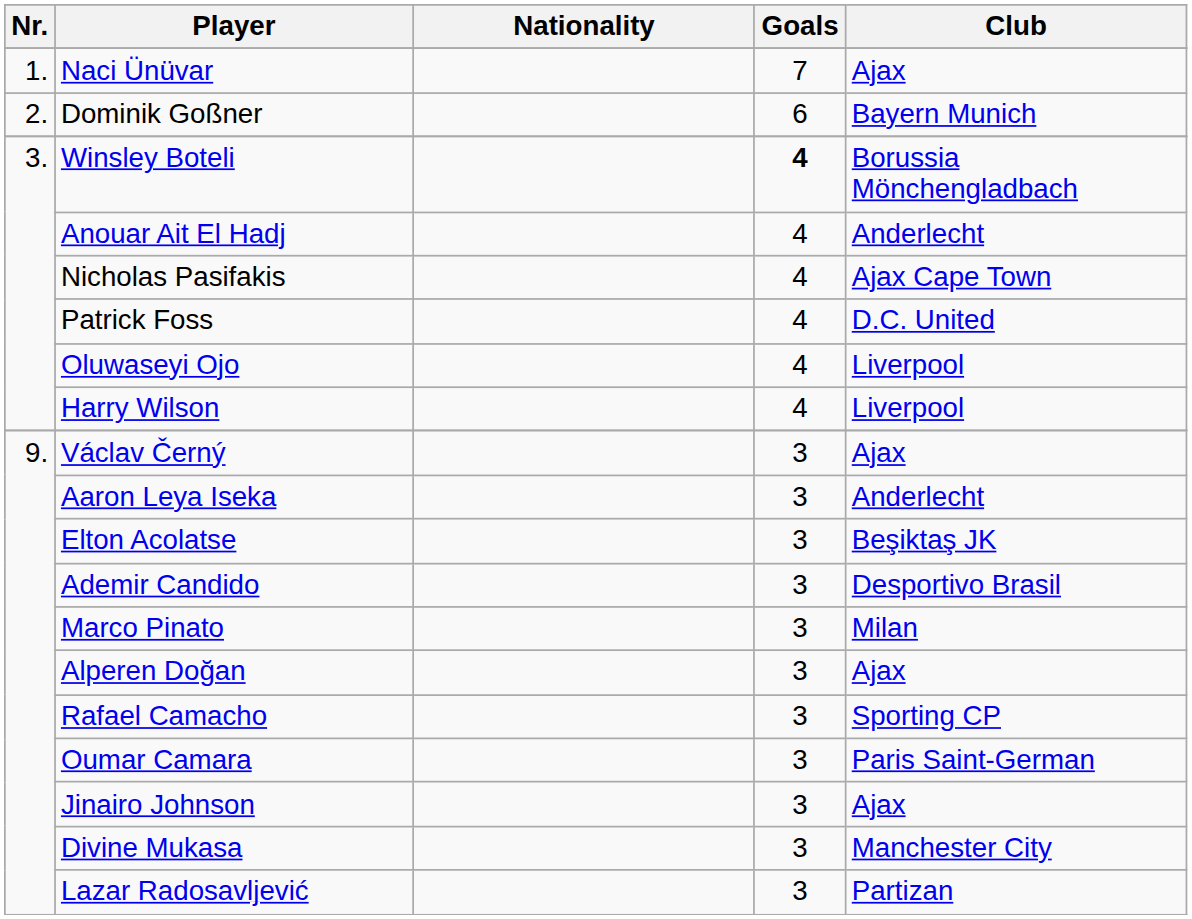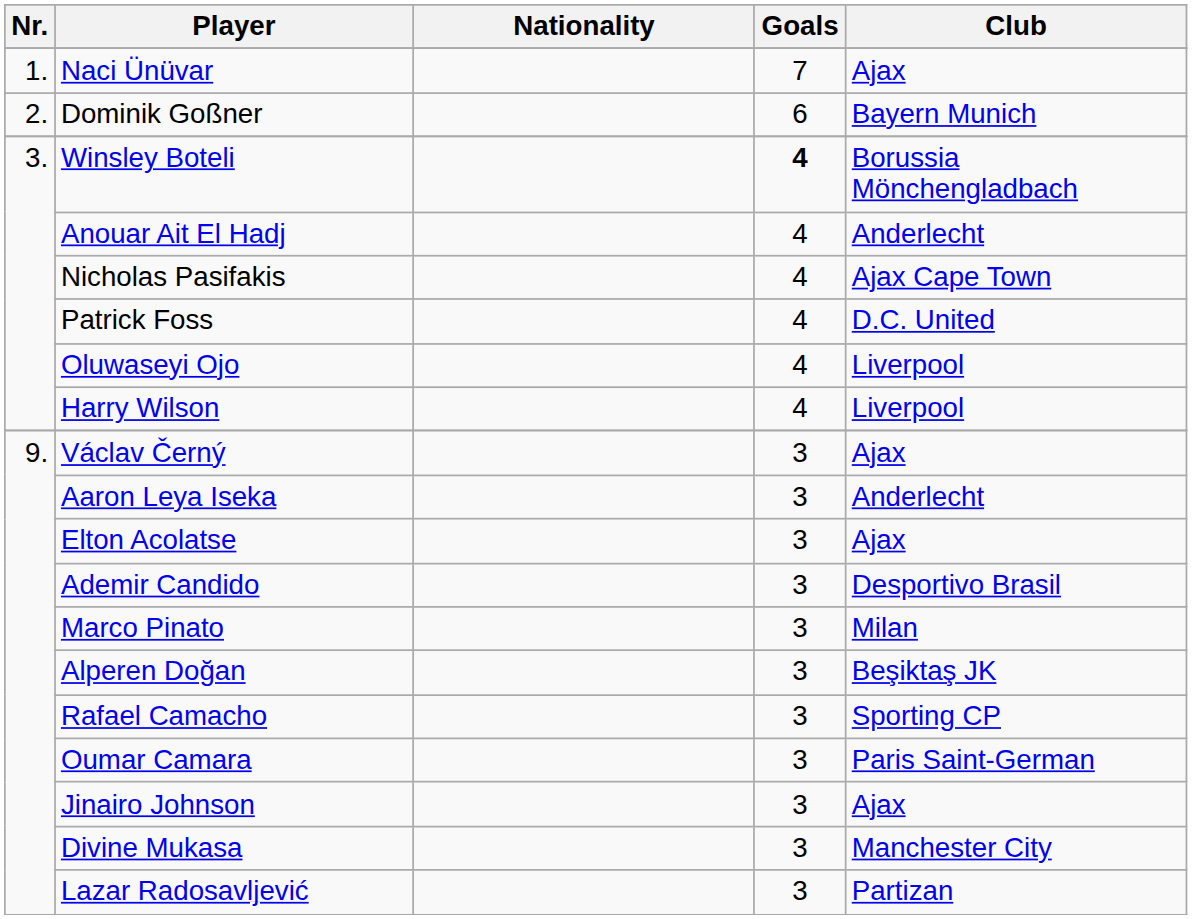 <table class="wikitable">
 <tr valign=top>
 <th>Nr.</th>
 <th width=200>Player</th>
 <th width=190>Nationality</th>
 <th width=45>Goals</th>
 <th width=190>Club</th>
 </tr>
 <tr>
 </tr>
 <tr valign=top>
 <td align=right>1.</td>
 <td><a href='#'>Naci Ünüvar</a></td>
 <td></td>
 <td align=center>7</td>
 <td><a href='#'>Ajax</a></td>
 </tr>
 <tr>
 <td align=right>2.</td>
 <td>Dominik Goßner</td>
 <td></td>
 <td align=center>6</td>
 <td><a href='#'>Bayern Munich</a></td>
 </tr>
 <tr>
 </tr>
 <tr valign=top>
 <td rowspan=6 align=right>3.</td>
 <td><a href='#'>Winsley Boteli</a></td>
 <td></td>
 <td align=center><strong>4</strong></td>
 <td><a href='#'>Borussia Mönchengladbach</a></td>
 </tr>
 <tr>
 <td><a href='#'>Anouar Ait El Hadj</a></td>
 <td></td>
 <td align=center>4</td>
 <td><a href='#'>Anderlecht</a></td>
 </tr>
 <tr>
 <td>Nicholas Pasifakis</td>
 <td></td>
 <td align=center>4</td>
 <td><a href='#'>Ajax Cape Town</a></td>
 </tr>
 <tr>
 <td>Patrick Foss</td>
 <td></td>
 <td align=center>4</td>
 <td><a href='#'>D.C. United</a></td>
 </tr>
 <tr>
 <td><a href='#'>Oluwaseyi Ojo</a></td>
 <td></td>
 <td align=center>4</td>
 <td><a href='#'>Liverpool</a></td>
 </tr>
 <tr>
 <td><a href='#'>Harry Wilson</a></td>
 <td></td>
 <td align=center>4</td>
 <td><a href='#'>Liverpool</a></td>
 </tr>
 <tr>
 </tr>
 <tr valign=top>
 <td rowspan=11 align=right>9.</td>
 <td><a href='#'>Václav Černý</a></td>
 <td></td>
 <td align=center>3</td>
 <td><a href='#'>Ajax</a></td>
 </tr>
 <tr>
 <td><a href='#'>Aaron Leya Iseka</a></td>
 <td></td>
 <td align=center>3</td>
 <td><a href='#'>Anderlecht</a></td>
 </tr>
 <tr>
 <td><a href='#'>Elton Acolatse</a></td>
 <td></td>
 <td align=center>3</td>
-<td><a href='#'>Beşiktaş JK</a></td>
+<td><a href='#'>Ajax</a></td>
 </tr>
 <tr>
 <td><a href='#'>Ademir Candido</a></td>
 <td></td>
 <td align=center>3</td>
 <td><a href='#'>Desportivo Brasil</a></td>
 </tr>
 <tr>
 <td><a href='#'>Marco Pinato</a></td>
 <td></td>
 <td align=center>3</td>
 <td><a href='#'>Milan</a></td>
 </tr>
 <tr>
 <td><a href='#'>Alperen Doğan</a></td>
 <td></td>
 <td align=center>3</td>
-<td><a href='#'>Ajax</a></td>
+<td><a href='#'>Beşiktaş JK</a></td>
 </tr>
 <tr>
 <td><a href='#'>Rafael Camacho</a></td>
 <td></td>
 <td align=center>3</td>
 <td><a href='#'>Sporting CP</a></td>
 </tr>
 <tr>
 <td><a href='#'>Oumar Camara</a></td>
 <td></td>
 <td align=center>3</td>
 <td><a href='#'>Paris Saint-German</a></td>
 </tr>
 <tr>
 <td><a href='#'>Jinairo Johnson</a></td>
 <td></td>
 <td align=center>3</td>
 <td><a href='#'>Ajax</a></td>
 </tr>
 <tr>
 <td><a href='#'>Divine Mukasa</a></td>
 <td></td>
 <td align=center>3</td>
 <td><a href='#'>Manchester City</a></td>
 </tr>
 <tr>
 <td><a href='#'>Lazar Radosavljević</a></td>
 <td></td>
 <td align=center>3</td>
 <td><a href='#'>Partizan</a></td>
 </tr>
 <tr>
 </tr>
 </table>
